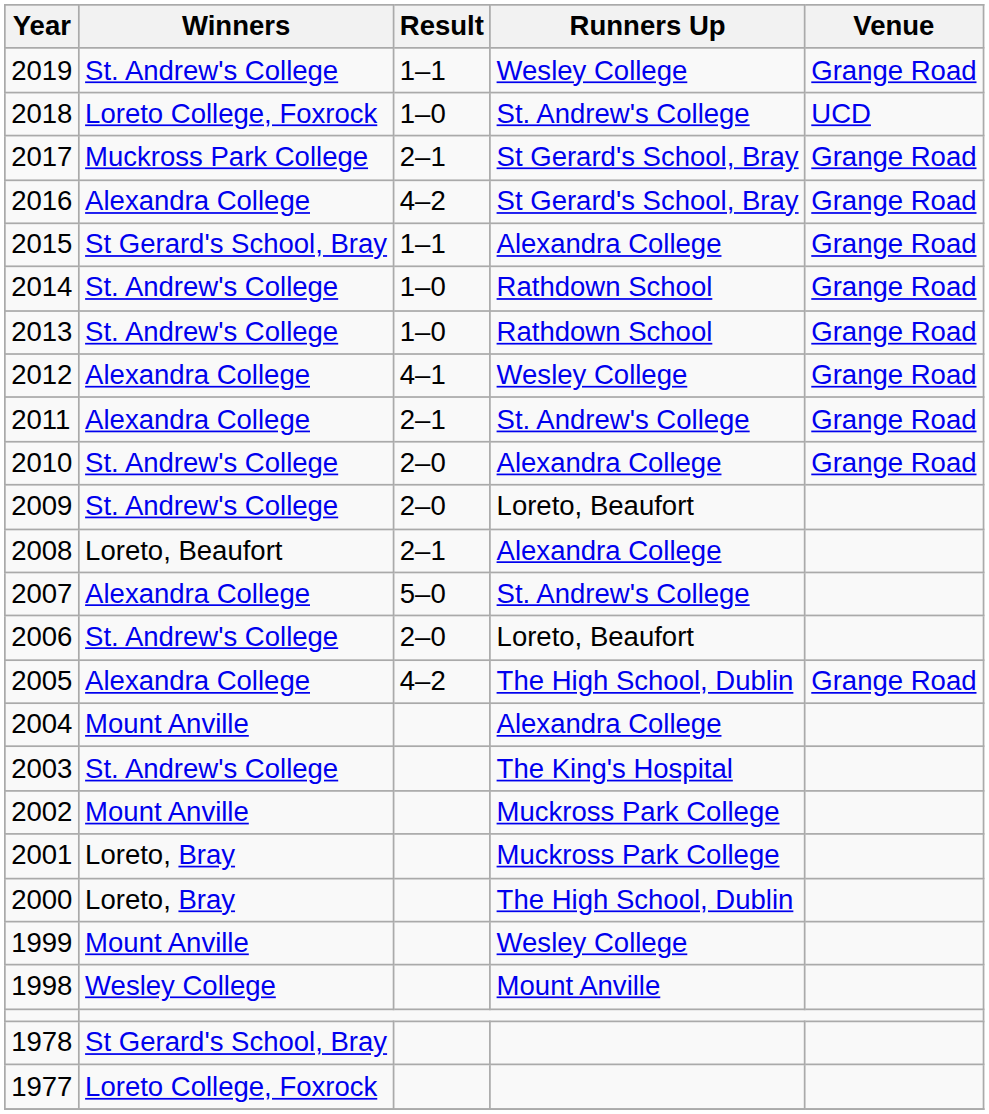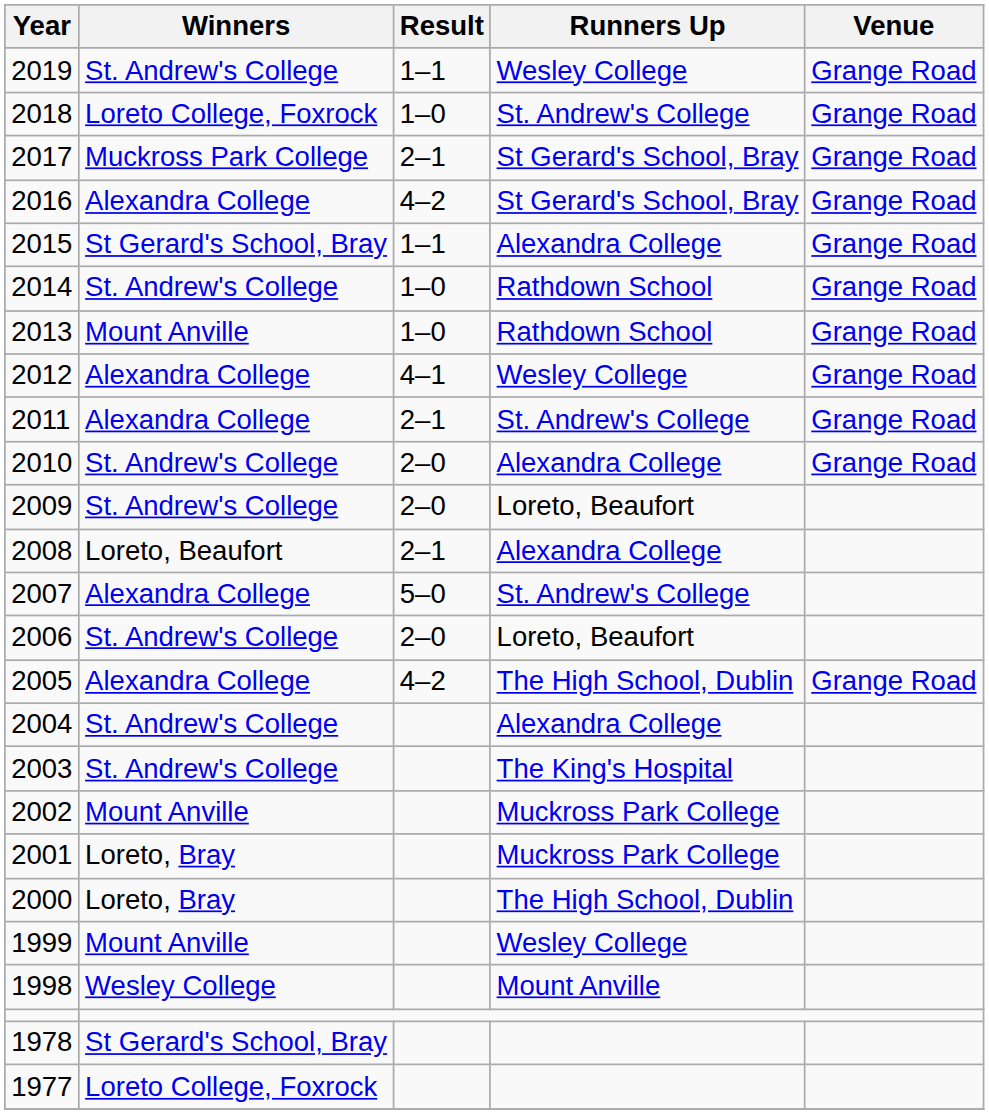 <table class="wikitable collapsible">
 <tr>
 <th>Year</th>
 <th>Winners</th>
 <th>Result</th>
 <th>Runners Up</th>
 <th>Venue</th>
 </tr>
 <tr>
 <td>2019</td>
 <td><a href='#'>St. Andrew's College</a></td>
 <td>1–1 </td>
 <td><a href='#'>Wesley College</a></td>
 <td><a href='#'>Grange Road</a></td>
 </tr>
 <tr>
 <td>2018</td>
 <td><a href='#'>Loreto College, Foxrock</a></td>
 <td>1–0</td>
 <td><a href='#'>St. Andrew's College</a></td>
-<td><a href='#'>UCD</a></td>
+<td><a href='#'>Grange Road</a></td>
 </tr>
 <tr>
 <td>2017</td>
 <td><a href='#'>Muckross Park College</a></td>
 <td>2–1</td>
 <td><a href='#'>St Gerard's School, Bray</a></td>
 <td><a href='#'>Grange Road</a></td>
 </tr>
 <tr>
 <td>2016</td>
 <td><a href='#'>Alexandra College</a></td>
 <td>4–2</td>
 <td><a href='#'>St Gerard's School, Bray</a></td>
 <td><a href='#'>Grange Road</a></td>
 </tr>
 <tr>
 <td>2015</td>
 <td><a href='#'>St Gerard's School, Bray</a></td>
 <td>1–1 </td>
 <td><a href='#'>Alexandra College</a></td>
 <td><a href='#'>Grange Road</a></td>
 </tr>
 <tr>
 <td>2014</td>
 <td><a href='#'>St. Andrew's College</a></td>
 <td>1–0</td>
 <td><a href='#'>Rathdown School</a></td>
 <td><a href='#'>Grange Road</a></td>
 </tr>
 <tr>
 <td>2013</td>
-<td><a href='#'>St. Andrew's College</a></td>
+<td><a href='#'>Mount Anville</a></td>
 <td>1–0</td>
 <td><a href='#'>Rathdown School</a></td>
 <td><a href='#'>Grange Road</a></td>
 </tr>
 <tr>
 <td>2012</td>
 <td><a href='#'>Alexandra College</a></td>
 <td>4–1</td>
 <td><a href='#'>Wesley College</a></td>
 <td><a href='#'>Grange Road</a></td>
 </tr>
 <tr>
 <td>2011</td>
 <td><a href='#'>Alexandra College</a></td>
 <td>2–1 </td>
 <td><a href='#'>St. Andrew's College</a></td>
 <td><a href='#'>Grange Road</a></td>
 </tr>
 <tr>
 <td>2010</td>
 <td><a href='#'>St. Andrew's College</a></td>
 <td>2–0</td>
 <td><a href='#'>Alexandra College</a></td>
 <td><a href='#'>Grange Road</a></td>
 </tr>
 <tr>
 <td>2009</td>
 <td><a href='#'>St. Andrew's College</a></td>
 <td>2–0 </td>
 <td>Loreto, Beaufort</td>
 <td></td>
 </tr>
 <tr>
 <td>2008</td>
 <td>Loreto, Beaufort </td>
 <td>2–1</td>
 <td><a href='#'>Alexandra College</a></td>
 <td></td>
 </tr>
 <tr>
 <td>2007</td>
 <td><a href='#'>Alexandra College</a></td>
 <td>5–0</td>
 <td><a href='#'>St. Andrew's College</a></td>
 <td></td>
 </tr>
 <tr>
 <td>2006</td>
 <td><a href='#'>St. Andrew's College</a></td>
 <td>2–0</td>
 <td>Loreto, Beaufort</td>
 <td></td>
 </tr>
 <tr>
 <td>2005</td>
 <td><a href='#'>Alexandra College</a></td>
 <td>4–2</td>
 <td><a href='#'>The High School, Dublin</a></td>
 <td><a href='#'>Grange Road</a></td>
 </tr>
 <tr>
 <td>2004</td>
-<td><a href='#'>Mount Anville</a></td>
+<td><a href='#'>St. Andrew's College</a></td>
 <td></td>
 <td><a href='#'>Alexandra College</a></td>
 <td></td>
 </tr>
 <tr>
 <td>2003</td>
 <td><a href='#'>St. Andrew's College</a></td>
 <td></td>
 <td><a href='#'>The King's Hospital</a></td>
 <td></td>
 </tr>
 <tr>
 <td>2002</td>
 <td><a href='#'>Mount Anville</a></td>
 <td></td>
 <td><a href='#'>Muckross Park College</a></td>
 <td></td>
 </tr>
 <tr>
 <td>2001</td>
 <td>Loreto, <a href='#'>Bray</a></td>
 <td></td>
 <td><a href='#'>Muckross Park College</a></td>
 <td></td>
 </tr>
 <tr>
 <td>2000</td>
 <td>Loreto, <a href='#'>Bray</a></td>
 <td></td>
 <td><a href='#'>The High School, Dublin</a></td>
 <td></td>
 </tr>
 <tr>
 <td>1999</td>
 <td><a href='#'>Mount Anville</a></td>
 <td></td>
 <td><a href='#'>Wesley College</a></td>
 <td></td>
 </tr>
 <tr>
 <td>1998</td>
 <td><a href='#'>Wesley College</a></td>
 <td></td>
 <td><a href='#'>Mount Anville</a></td>
 <td></td>
 </tr>
 <tr>
 <td></td>
 </tr>
 <tr>
 <td>1978</td>
 <td><a href='#'>St Gerard's School, Bray</a></td>
 <td></td>
 <td></td>
 <td></td>
 </tr>
 <tr>
 <td>1977</td>
 <td><a href='#'>Loreto College, Foxrock</a></td>
 <td></td>
 <td></td>
 <td></td>
 </tr>
 <tr>
 </tr>
 </table>
